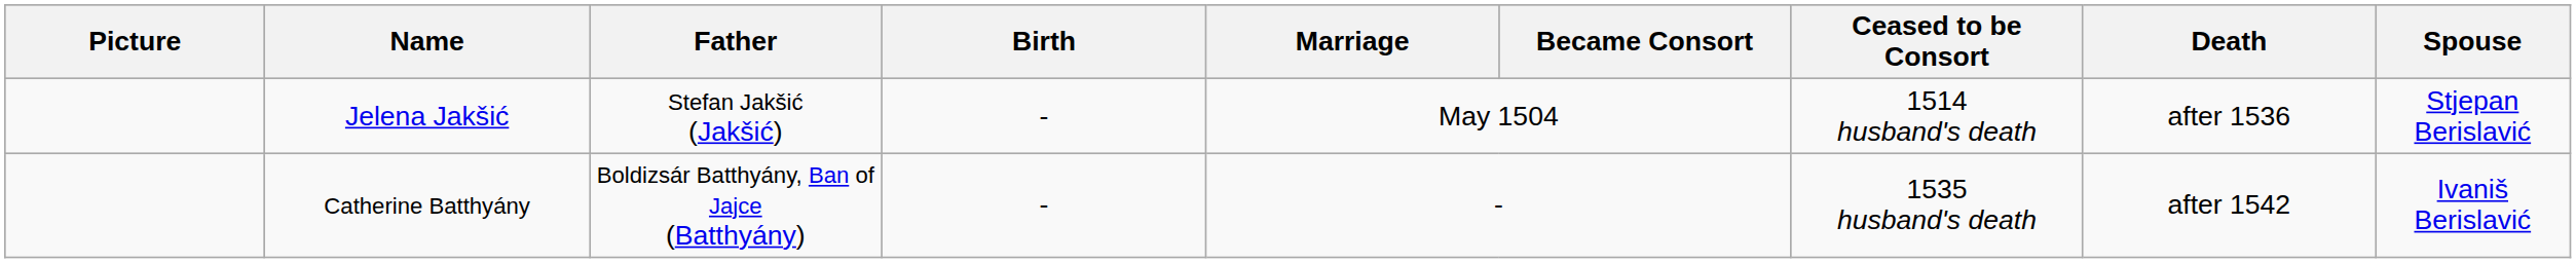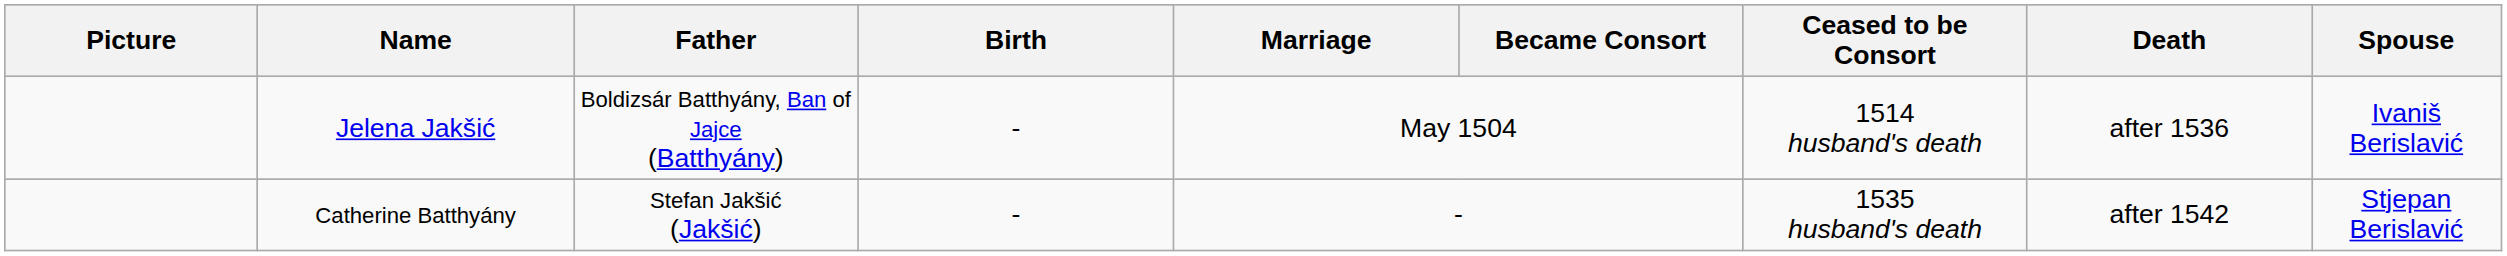 <table style="width:95%;" class="wikitable">
 <tr>
 <th style="width:8%;">Picture</th>
 <th style="width:10%;">Name</th>
 <th style="width:9%;">Father</th>
 <th style="width:10%;">Birth</th>
 <th style="width:9%;">Marriage</th>
 <th style="width:9%;">Became Consort</th>
 <th style="width:9%;">Ceased to be Consort</th>
 <th style="width:9%;">Death</th>
 <th style="width:6%;">Spouse</th>
 </tr>
 <tr>
 <td style="text-align:center;"></td>
 <td style="text-align:center;"><a href='#'>Jelena Jakšić</a></td>
-<td style="text-align:center;"><small>Stefan Jakšić</small><br>(<a href='#'>Jakšić</a>)</td>
+<td style="text-align:center;"><small>Boldizsár Batthyány, <a href='#'>Ban</a> of <a href='#'>Jajce</a></small><br>(<a href='#'>Batthyány</a>)</td>
 <td style="text-align:center;">-</td>
 <td style="text-align:center;" colspan="2">May 1504</td>
 <td style="text-align:center;">1514<br><em>husband's death</em></td>
 <td style="text-align:center;">after 1536</td>
-<td style="text-align:center;"><a href='#'>Stjepan Berislavić</a></td>
+<td style="text-align:center;"><a href='#'>Ivaniš Berislavić</a></td>
 </tr>
 <tr>
 <td style="text-align:center;"></td>
 <td style="text-align:center;"><small>Catherine Batthyány</small></td>
-<td style="text-align:center;"><small>Boldizsár Batthyány, <a href='#'>Ban</a> of <a href='#'>Jajce</a></small><br>(<a href='#'>Batthyány</a>)</td>
+<td style="text-align:center;"><small>Stefan Jakšić</small><br>(<a href='#'>Jakšić</a>)</td>
 <td style="text-align:center;">-</td>
 <td style="text-align:center;" colspan="2">-</td>
 <td style="text-align:center;">1535<br><em>husband's death</em></td>
 <td style="text-align:center;">after 1542</td>
-<td style="text-align:center;"><a href='#'>Ivaniš Berislavić</a></td>
+<td style="text-align:center;"><a href='#'>Stjepan Berislavić</a></td>
 </tr>
 </table>
